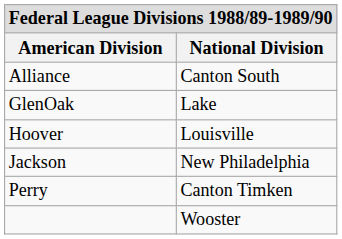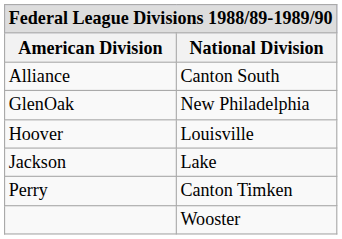 <table class="wikitable">
 <tr bgcolor=#ccccff>
 <th colspan=4 style="background:#dddddd;">Federal League Divisions 1988/89-1989/90</th>
 </tr>
 <tr>
 <th>American Division</th>
 <th>National Division</th>
 </tr>
 <tr>
 <td>Alliance</td>
 <td>Canton South</td>
 </tr>
 <tr>
 <td>GlenOak</td>
-<td>Lake</td>
+<td>New Philadelphia</td>
 </tr>
 <tr>
 <td>Hoover</td>
 <td>Louisville</td>
 </tr>
 <tr>
 <td>Jackson</td>
-<td>New Philadelphia</td>
+<td>Lake</td>
 </tr>
 <tr>
 <td>Perry</td>
 <td>Canton Timken</td>
 </tr>
 <tr>
 <td></td>
 <td>Wooster</td>
 </tr>
 </table>
